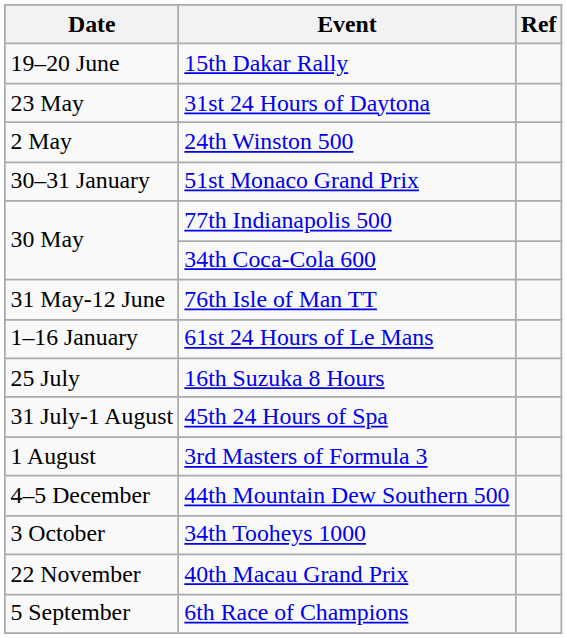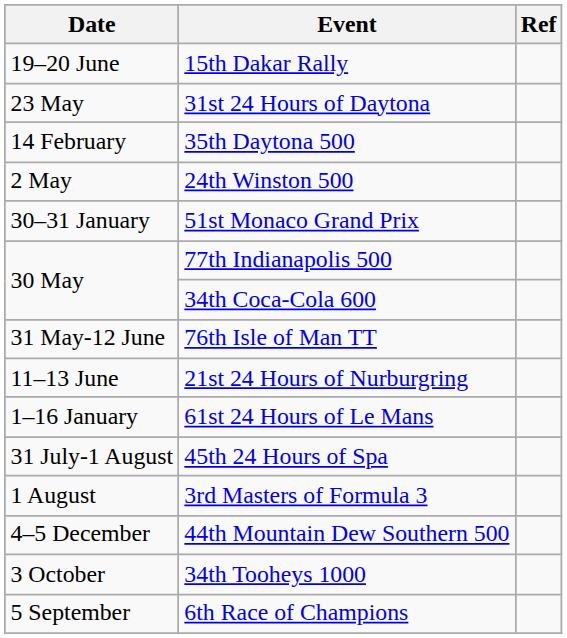 <table class="wikitable" style="font-size: 85%">
 <tr>
 <th>Date</th>
 <th>Event</th>
 <th>Ref</th>
 </tr>
 <tr>
 <td>19–20 June</td>
 <td><a href='#'>15th Dakar Rally</a></td>
 <td></td>
 </tr>
 <tr>
 <td>23 May</td>
 <td><a href='#'>31st 24 Hours of Daytona</a></td>
+<td></td>
+</tr>
+<tr>
+<td>14 February</td>
+<td><a href='#'>35th Daytona 500</a></td>
 <td></td>
 </tr>
 <tr>
 <td>2 May</td>
 <td><a href='#'>24th Winston 500</a></td>
 <td></td>
 </tr>
 <tr>
 <td>30–31 January</td>
 <td><a href='#'>51st Monaco Grand Prix</a></td>
 <td></td>
 </tr>
 <tr>
 <td rowspan=2>30 May</td>
 <td><a href='#'>77th Indianapolis 500</a></td>
 <td></td>
 </tr>
 <tr>
 <td><a href='#'>34th Coca-Cola 600</a></td>
 <td></td>
 </tr>
 <tr>
 <td>31 May-12 June</td>
 <td><a href='#'>76th Isle of Man TT</a></td>
 <td></td>
 </tr>
 <tr>
-<td>1–16 January</td>
-<td><a href='#'>61st 24 Hours of Le Mans</a></td>
+<td>11–13 June</td>
+<td><a href='#'>21st 24 Hours of Nurburgring</a></td>
 <td></td>
 </tr>
 <tr>
-<td>25 July</td>
-<td><a href='#'>16th Suzuka 8 Hours</a></td>
+<td>1–16 January</td>
+<td><a href='#'>61st 24 Hours of Le Mans</a></td>
 <td></td>
 </tr>
 <tr>
 <td>31 July-1 August</td>
 <td><a href='#'>45th 24 Hours of Spa</a></td>
 <td></td>
 </tr>
 <tr>
 <td>1 August</td>
 <td><a href='#'>3rd Masters of Formula 3</a></td>
 <td></td>
 </tr>
 <tr>
 <td>4–5 December</td>
 <td><a href='#'>44th Mountain Dew Southern 500</a></td>
 <td></td>
 </tr>
 <tr>
 <td>3 October</td>
 <td><a href='#'>34th Tooheys 1000</a></td>
 <td></td>
 </tr>
 <tr>
-<td>22 November</td>
-<td><a href='#'>40th Macau Grand Prix</a></td>
-<td></td>
-</tr>
-<tr>
 <td>5 September</td>
 <td><a href='#'>6th Race of Champions</a></td>
 <td></td>
 </tr>
 </table>
